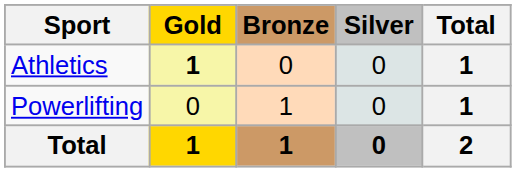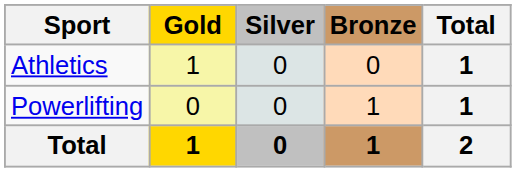 <table class="wikitable sortable collapsible"style="font-size:85%; text-align:center;">
 <tr>
 <th>Sport</th>
 <th width=40 style="background-color:gold;">Gold</th>
+<th width=40 style="background-color:silver;">Silver</th>
 <th width=40 style="background-color:#c96;">Bronze</th>
-<th width=40 style="background-color:silver;">Silver</th>
 <th width=40>Total</th>
 </tr>
 <tr>
 <td align=left> <a href='#'>Athletics</a></td>
-<td style="background:#F7F6A8;"><strong>1</strong></td>
+<td style="background:#F7F6A8;">1</td>
+<td style="background:#DCE5E5;">0</td>
 <td style="background:#FFDAB9;">0</td>
-<td style="background:#DCE5E5;">0</td>
 <th>1</th>
 </tr>
 <tr>
 <td align=left> <a href='#'>Powerlifting</a></td>
 <td style="background:#F7F6A8;">0</td>
+<td style="background:#DCE5E5;">0</td>
 <td style="background:#FFDAB9;">1</td>
-<td style="background:#DCE5E5;">0</td>
 <th>1</th>
 </tr>
 <tr>
 <th>Total</th>
 <th style="background:gold;">1</th>
+<th style="background:silver;">0</th>
 <th style="background:#c96;">1</th>
-<th style="background:silver;">0</th>
 <th>2</th>
 </tr>
 </table>
